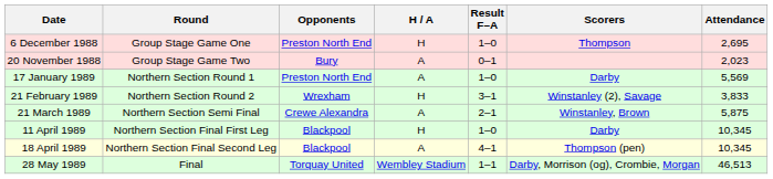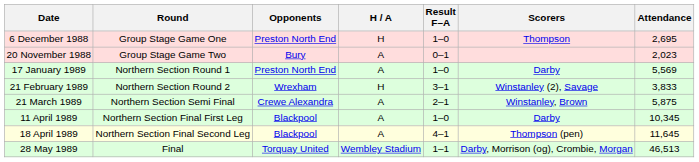 <table class="wikitable" style="text-align:center">
 <tr>
 <th>Date</th>
 <th>Round</th>
 <th>Opponents</th>
 <th>H / A</th>
 <th>Result<br>F–A</th>
 <th>Scorers</th>
 <th>Attendance</th>
 </tr>
 <tr bgcolor="#ffdddd">
 <td>6 December 1988</td>
 <td>Group Stage Game One</td>
 <td><a href='#'>Preston North End</a></td>
 <td>H</td>
 <td>1–0</td>
 <td><a href='#'>Thompson</a></td>
 <td>2,695</td>
 </tr>
 <tr bgcolor="#ffdddd">
 <td>20 November 1988</td>
 <td>Group Stage Game Two</td>
 <td><a href='#'>Bury</a></td>
 <td>A</td>
 <td>0–1</td>
 <td></td>
 <td>2,023</td>
 </tr>
 <tr bgcolor="#ddffdd">
 <td>17 January 1989</td>
 <td>Northern Section Round 1</td>
 <td><a href='#'>Preston North End</a></td>
 <td>A</td>
 <td>1–0</td>
 <td><a href='#'>Darby</a></td>
 <td>5,569</td>
 </tr>
 <tr bgcolor="#ddffdd">
 <td>21 February 1989</td>
 <td>Northern Section Round 2</td>
 <td><a href='#'>Wrexham</a></td>
 <td>H</td>
 <td>3–1 </td>
 <td><a href='#'>Winstanley</a> (2), <a href='#'>Savage</a></td>
 <td>3,833</td>
 </tr>
 <tr bgcolor="#ddffdd">
 <td>21 March 1989</td>
 <td>Northern Section Semi Final</td>
 <td><a href='#'>Crewe Alexandra</a></td>
 <td>A</td>
 <td>2–1 </td>
 <td><a href='#'>Winstanley</a>, <a href='#'>Brown</a></td>
 <td>5,875</td>
 </tr>
 <tr bgcolor="#ddffdd">
 <td>11 April 1989</td>
 <td>Northern Section Final First Leg</td>
 <td><a href='#'>Blackpool</a></td>
-<td>H</td>
+<td>A</td>
 <td>1–0</td>
 <td><a href='#'>Darby</a></td>
 <td>10,345</td>
 </tr>
 <tr bgcolor="#ffffdd">
 <td>18 April 1989</td>
 <td>Northern Section Final Second Leg</td>
 <td><a href='#'>Blackpool</a></td>
 <td>A</td>
 <td>4–1</td>
 <td><a href='#'>Thompson</a> (pen)</td>
-<td>10,345</td>
+<td>11,645</td>
 </tr>
 <tr bgcolor="#ddffdd">
 <td>28 May 1989</td>
 <td>Final</td>
 <td><a href='#'>Torquay United</a></td>
 <td><a href='#'>Wembley Stadium</a></td>
 <td>1–1 </td>
 <td><a href='#'>Darby</a>, Morrison (og), Crombie, <a href='#'>Morgan</a></td>
 <td>46,513</td>
 </tr>
 </table>
